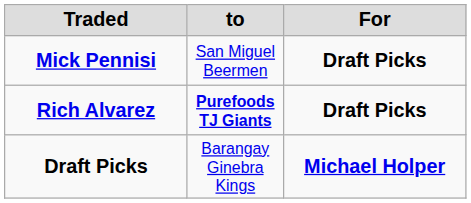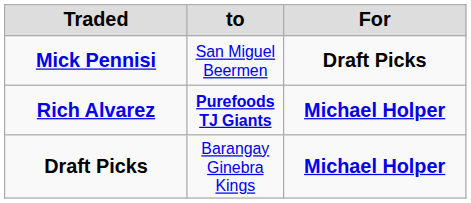 <table class="wikitable" style="text-align: center">
 <tr align="center" bgcolor="#dddddd">
 <td style="width:140px"><strong>Traded</strong></td>
 <td style="width:70px"><strong>to</strong></td>
 <td style="width:140px"><strong>For</strong></td>
 </tr>
 <tr style="height:40px">
 <td><strong><a href='#'>Mick Pennisi</a></strong></td>
 <td style="font-size: 80%"><a href='#'>San Miguel Beermen</a></td>
 <td><strong>Draft Picks</strong></td>
 </tr>
 <tr style="height:40px">
 <td><strong><a href='#'>Rich Alvarez</a></strong> </td>
 <td style="font-size: 80%"><strong><a href='#'>Purefoods TJ Giants</a></strong></td>
-<td><strong>Draft Picks</strong></td>
+<td><strong><a href='#'>Michael Holper</a></strong></td>
 </tr>
 <tr style="height:40px">
 <td><strong>Draft Picks</strong></td>
 <td style="font-size: 80%"><a href='#'>Barangay Ginebra Kings</a></td>
 <td><strong><a href='#'>Michael Holper</a></strong></td>
 </tr>
 </table>
